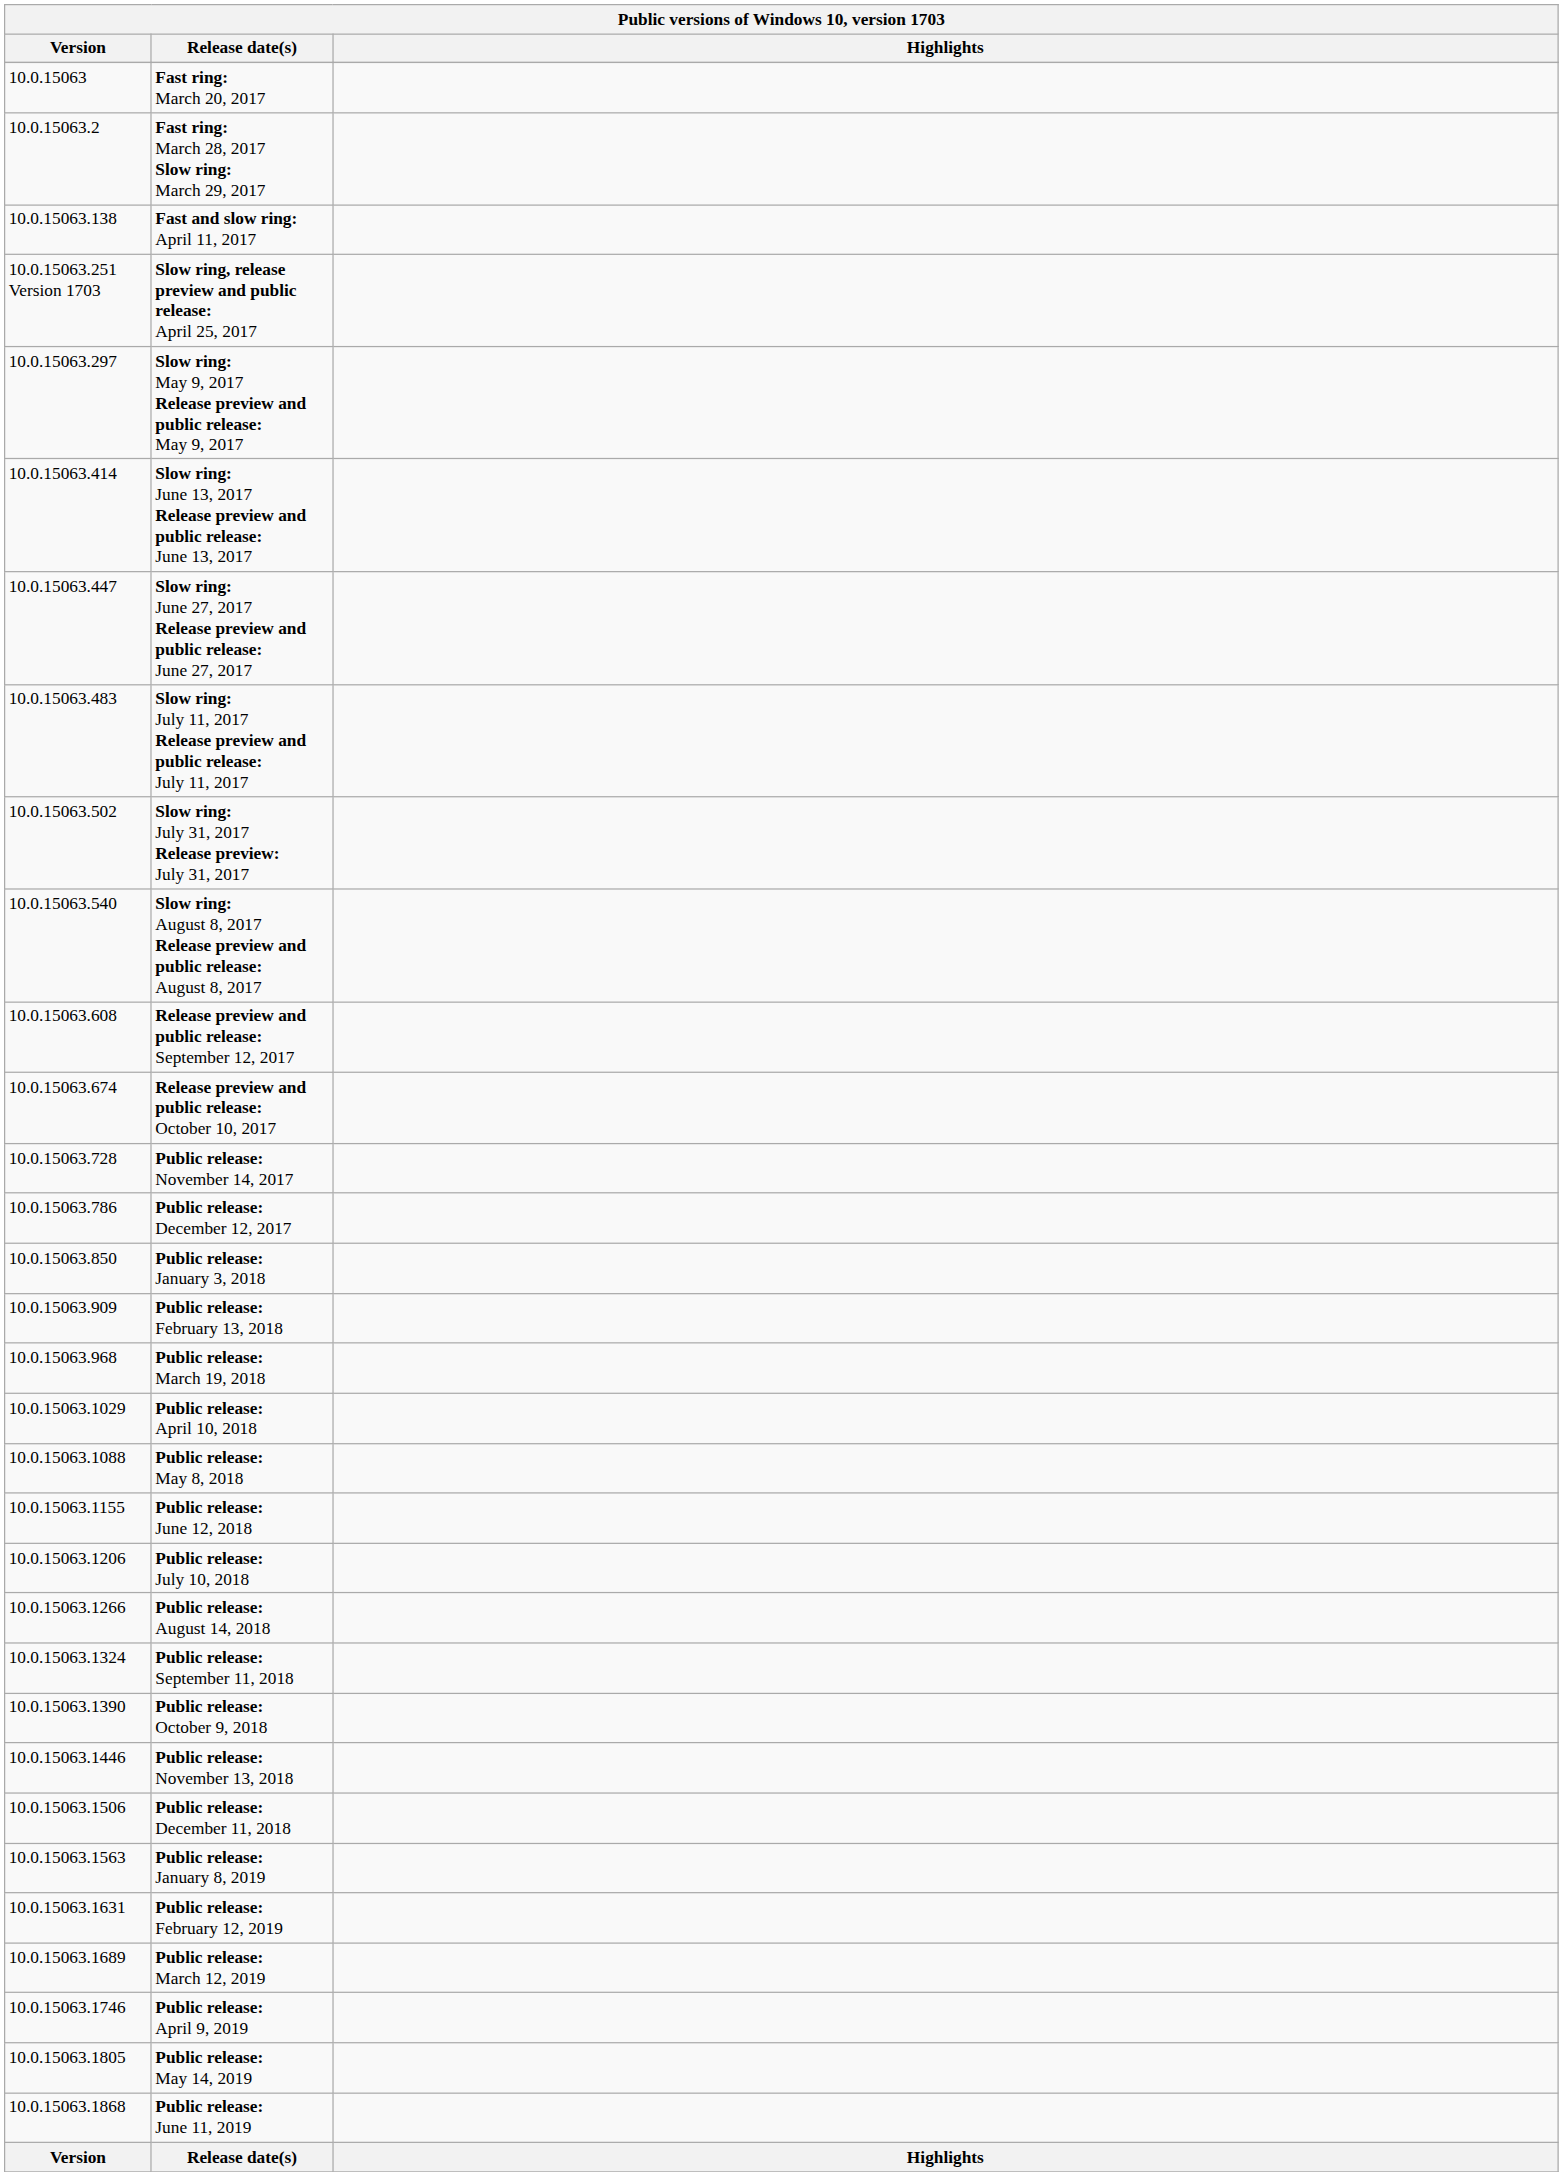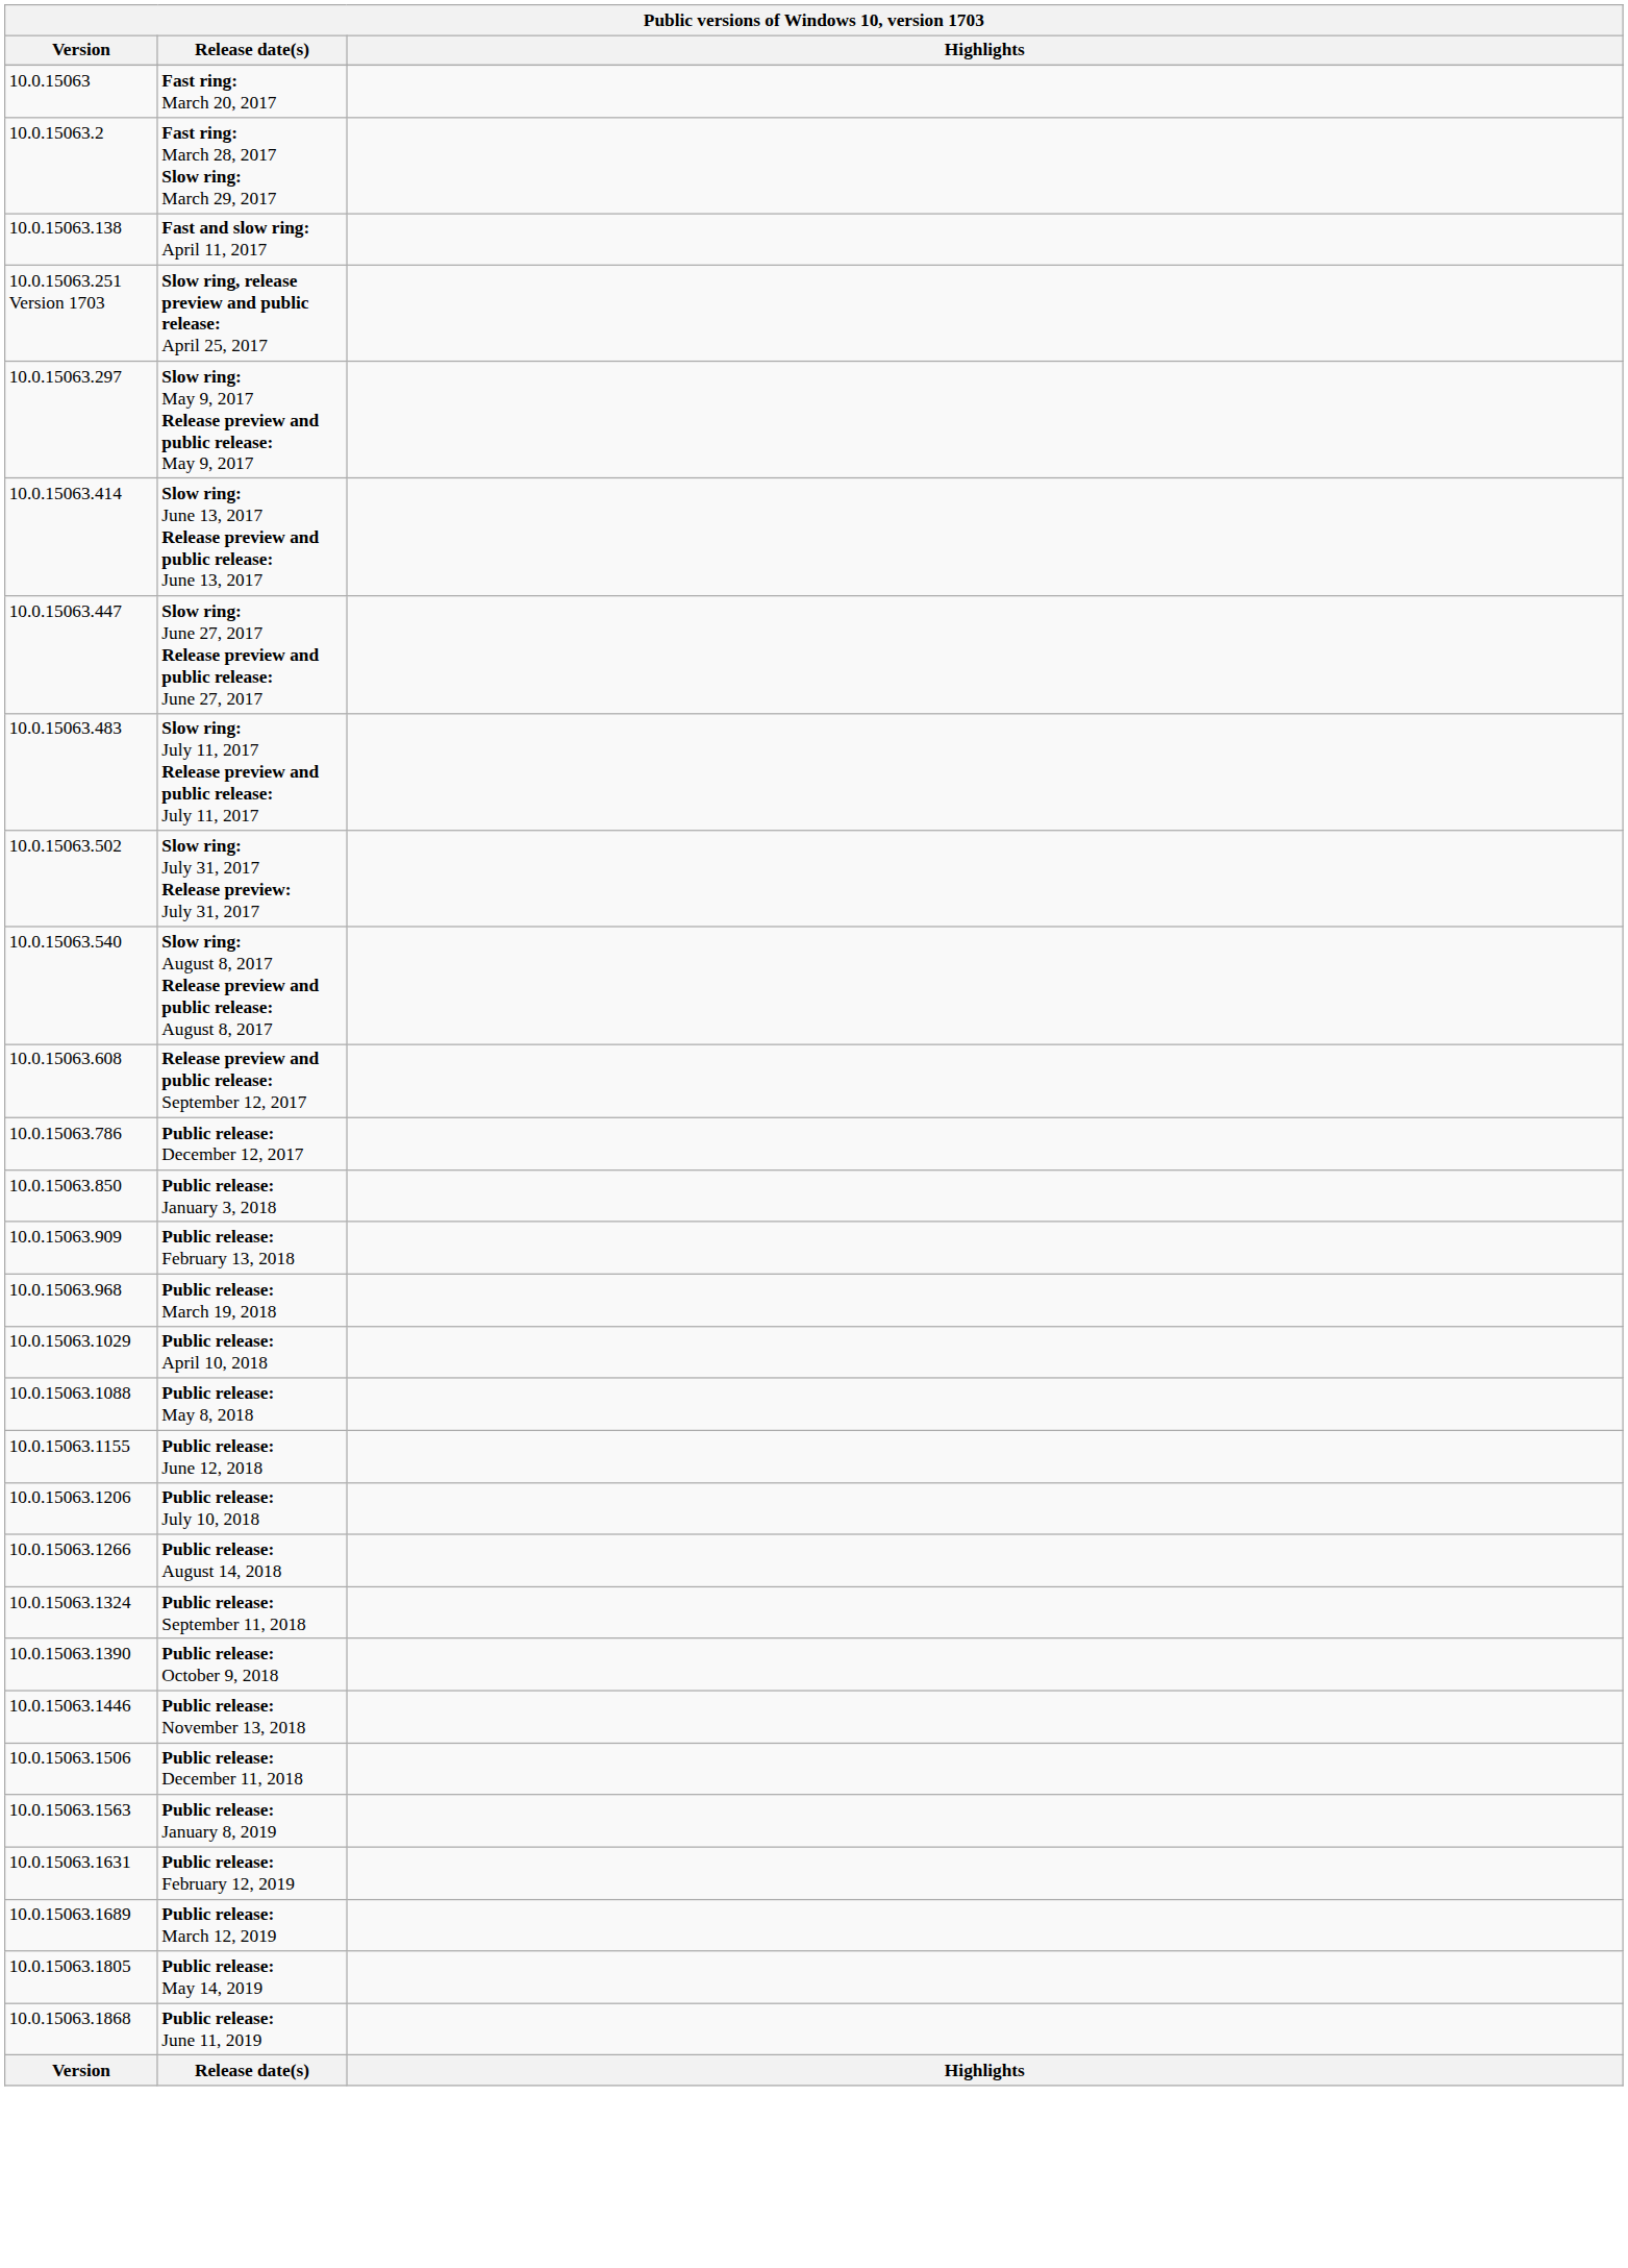 <table class="wikitable mw-collapsible mw-collapsed" style="width:100%;font-size:88%;">
 <tr>
 <th style="text-align:center;" colspan="3">Public versions of Windows 10, version 1703</th>
 </tr>
 <tr>
 <th scope="col" style="width:8em;text-align:center;">Version</th>
 <th scope="col" style="width:10em;text-align:center;background::#fff;">Release date(s)</th>
 <th scope="col" style="background::#fff;text-align:center;">Highlights</th>
 </tr>
 <tr style="vertical-align:top;">
 </tr>
 <tr valign="top">
 <td>10.0.15063<br></td>
 <td><strong>Fast ring:</strong><br>March 20, 2017</td>
 <td></td>
 </tr>
 <tr valign="top">
 <td>10.0.15063.2<br></td>
 <td><strong>Fast ring:</strong><br>March 28, 2017<br><strong>Slow ring:</strong><br>March 29, 2017</td>
 <td></td>
 </tr>
 <tr valign="top">
 <td>10.0.15063.138<br></td>
 <td><strong>Fast and slow ring:</strong><br>April 11, 2017</td>
 <td></td>
 </tr>
 <tr valign="top">
 <td>10.0.15063.251<br>Version 1703<br></td>
 <td><strong>Slow ring, release preview and public release:</strong><br>April 25, 2017</td>
 <td></td>
 </tr>
 <tr valign="top">
 <td>10.0.15063.297<br></td>
 <td><strong>Slow ring:</strong><br>May 9, 2017<br><strong>Release preview and public release:</strong><br>May 9, 2017</td>
 <td></td>
 </tr>
 <tr valign="top">
 <td>10.0.15063.414<br></td>
 <td><strong>Slow ring:</strong><br>June 13, 2017<br><strong>Release preview and public release:</strong><br>June 13, 2017</td>
 <td></td>
 </tr>
 <tr valign="top">
 <td>10.0.15063.447<br></td>
 <td><strong>Slow ring:</strong><br>June 27, 2017<br><strong>Release preview and public release:</strong><br>June 27, 2017</td>
 <td></td>
 </tr>
 <tr valign="top">
 <td>10.0.15063.483<br></td>
 <td><strong>Slow ring:</strong><br>July 11, 2017<br><strong>Release preview and public release:</strong><br>July 11, 2017</td>
 <td></td>
 </tr>
 <tr valign="top">
 <td>10.0.15063.502<br></td>
 <td><strong>Slow ring:</strong><br>July 31, 2017<br><strong>Release preview:</strong><br>July 31, 2017</td>
 <td></td>
 </tr>
 <tr valign="top">
 <td>10.0.15063.540<br></td>
 <td><strong>Slow ring:</strong><br>August 8, 2017<br><strong>Release preview and public release:</strong><br>August 8, 2017</td>
 <td></td>
 </tr>
 <tr valign="top">
 <td>10.0.15063.608<br></td>
 <td><strong>Release preview and public release:</strong><br>September 12, 2017</td>
-<td></td>
-</tr>
-<tr valign="top">
-<td>10.0.15063.674<br></td>
-<td><strong>Release preview and public release:</strong><br>October 10, 2017</td>
-<td></td>
-</tr>
-<tr valign="top">
-<td>10.0.15063.728<br></td>
-<td><strong>Public release:</strong><br>November 14, 2017</td>
 <td></td>
 </tr>
 <tr valign="top">
 <td>10.0.15063.786<br></td>
 <td><strong>Public release:</strong><br>December 12, 2017</td>
 <td></td>
 </tr>
 <tr valign="top">
 <td>10.0.15063.850<br></td>
 <td><strong>Public release:</strong><br>January 3, 2018</td>
 <td></td>
 </tr>
 <tr valign="top">
 <td>10.0.15063.909<br></td>
 <td><strong>Public release:</strong><br>February 13, 2018</td>
 <td></td>
 </tr>
 <tr valign="top">
 <td>10.0.15063.968<br></td>
 <td><strong>Public release:</strong><br>March 19, 2018</td>
 <td></td>
 </tr>
 <tr valign="top">
 <td>10.0.15063.1029<br></td>
 <td><strong>Public release:</strong><br>April 10, 2018</td>
 <td></td>
 </tr>
 <tr valign="top">
 <td>10.0.15063.1088<br></td>
 <td><strong>Public release:</strong><br>May 8, 2018</td>
 <td></td>
 </tr>
 <tr valign="top">
 <td>10.0.15063.1155<br></td>
 <td><strong>Public release:</strong><br>June 12, 2018</td>
 <td></td>
 </tr>
 <tr valign="top">
 <td>10.0.15063.1206<br></td>
 <td><strong>Public release:</strong><br>July 10, 2018</td>
 <td></td>
 </tr>
 <tr valign="top">
 <td>10.0.15063.1266<br></td>
 <td><strong>Public release:</strong><br>August 14, 2018</td>
 <td></td>
 </tr>
 <tr valign="top">
 <td>10.0.15063.1324<br></td>
 <td><strong>Public release:</strong><br>September 11, 2018</td>
 <td></td>
 </tr>
 <tr valign="top">
 <td>10.0.15063.1390<br></td>
 <td><strong>Public release:</strong><br>October 9, 2018</td>
 <td></td>
 </tr>
 <tr valign="top">
 <td>10.0.15063.1446<br></td>
 <td><strong>Public release:</strong><br>November 13, 2018</td>
 <td></td>
 </tr>
 <tr valign="top">
 <td>10.0.15063.1506<br></td>
 <td><strong>Public release:</strong><br>December 11, 2018</td>
 <td></td>
 </tr>
 <tr valign="top">
 <td>10.0.15063.1563<br></td>
 <td><strong>Public release:</strong><br>January 8, 2019</td>
 <td></td>
 </tr>
 <tr valign="top">
 <td>10.0.15063.1631<br></td>
 <td><strong>Public release:</strong><br>February 12, 2019</td>
 <td></td>
 </tr>
 <tr valign="top">
 <td>10.0.15063.1689<br></td>
 <td><strong>Public release:</strong><br>March 12, 2019</td>
 <td></td>
 </tr>
 <tr valign="top">
-<td>10.0.15063.1746<br></td>
-<td><strong>Public release:</strong><br>April 9, 2019</td>
-<td></td>
-</tr>
-<tr valign="top">
 <td>10.0.15063.1805<br></td>
 <td><strong>Public release:</strong><br>May 14, 2019</td>
 <td></td>
 </tr>
 <tr valign="top">
 <td>10.0.15063.1868<br></td>
 <td><strong>Public release:</strong><br>June 11, 2019</td>
 <td></td>
 </tr>
 <tr>
 <th>Version</th>
 <th>Release date(s)</th>
 <th>Highlights</th>
 </tr>
 </table>
